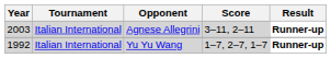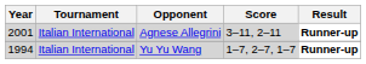 <table class="sortable wikitable" style="font-size: 90%;">
 <tr>
 <th>Year</th>
 <th>Tournament</th>
 <th>Opponent</th>
 <th>Score</th>
 <th>Result</th>
 </tr>
 <tr style="background:#D5D5D5">
-<td align="center">2003</td>
+<td align="center">2001</td>
 <td align="left"><a href='#'>Italian International</a></td>
 <td align="left"> <a href='#'>Agnese Allegrini</a></td>
 <td align="left">3–11, 2–11</td>
 <td style="text-align:left; background:white"> <strong>Runner-up</strong></td>
 </tr>
 <tr>
 </tr>
 <tr style="background:#D5D5D5">
-<td align="center">1992</td>
+<td align="center">1994</td>
 <td align="left"><a href='#'>Italian International</a></td>
 <td align="left"> <a href='#'>Yu Yu Wang</a></td>
 <td align="left">1–7, 2–7, 1–7</td>
 <td style="text-align:left; background:white"> <strong>Runner-up</strong></td>
 </tr>
 </table>
